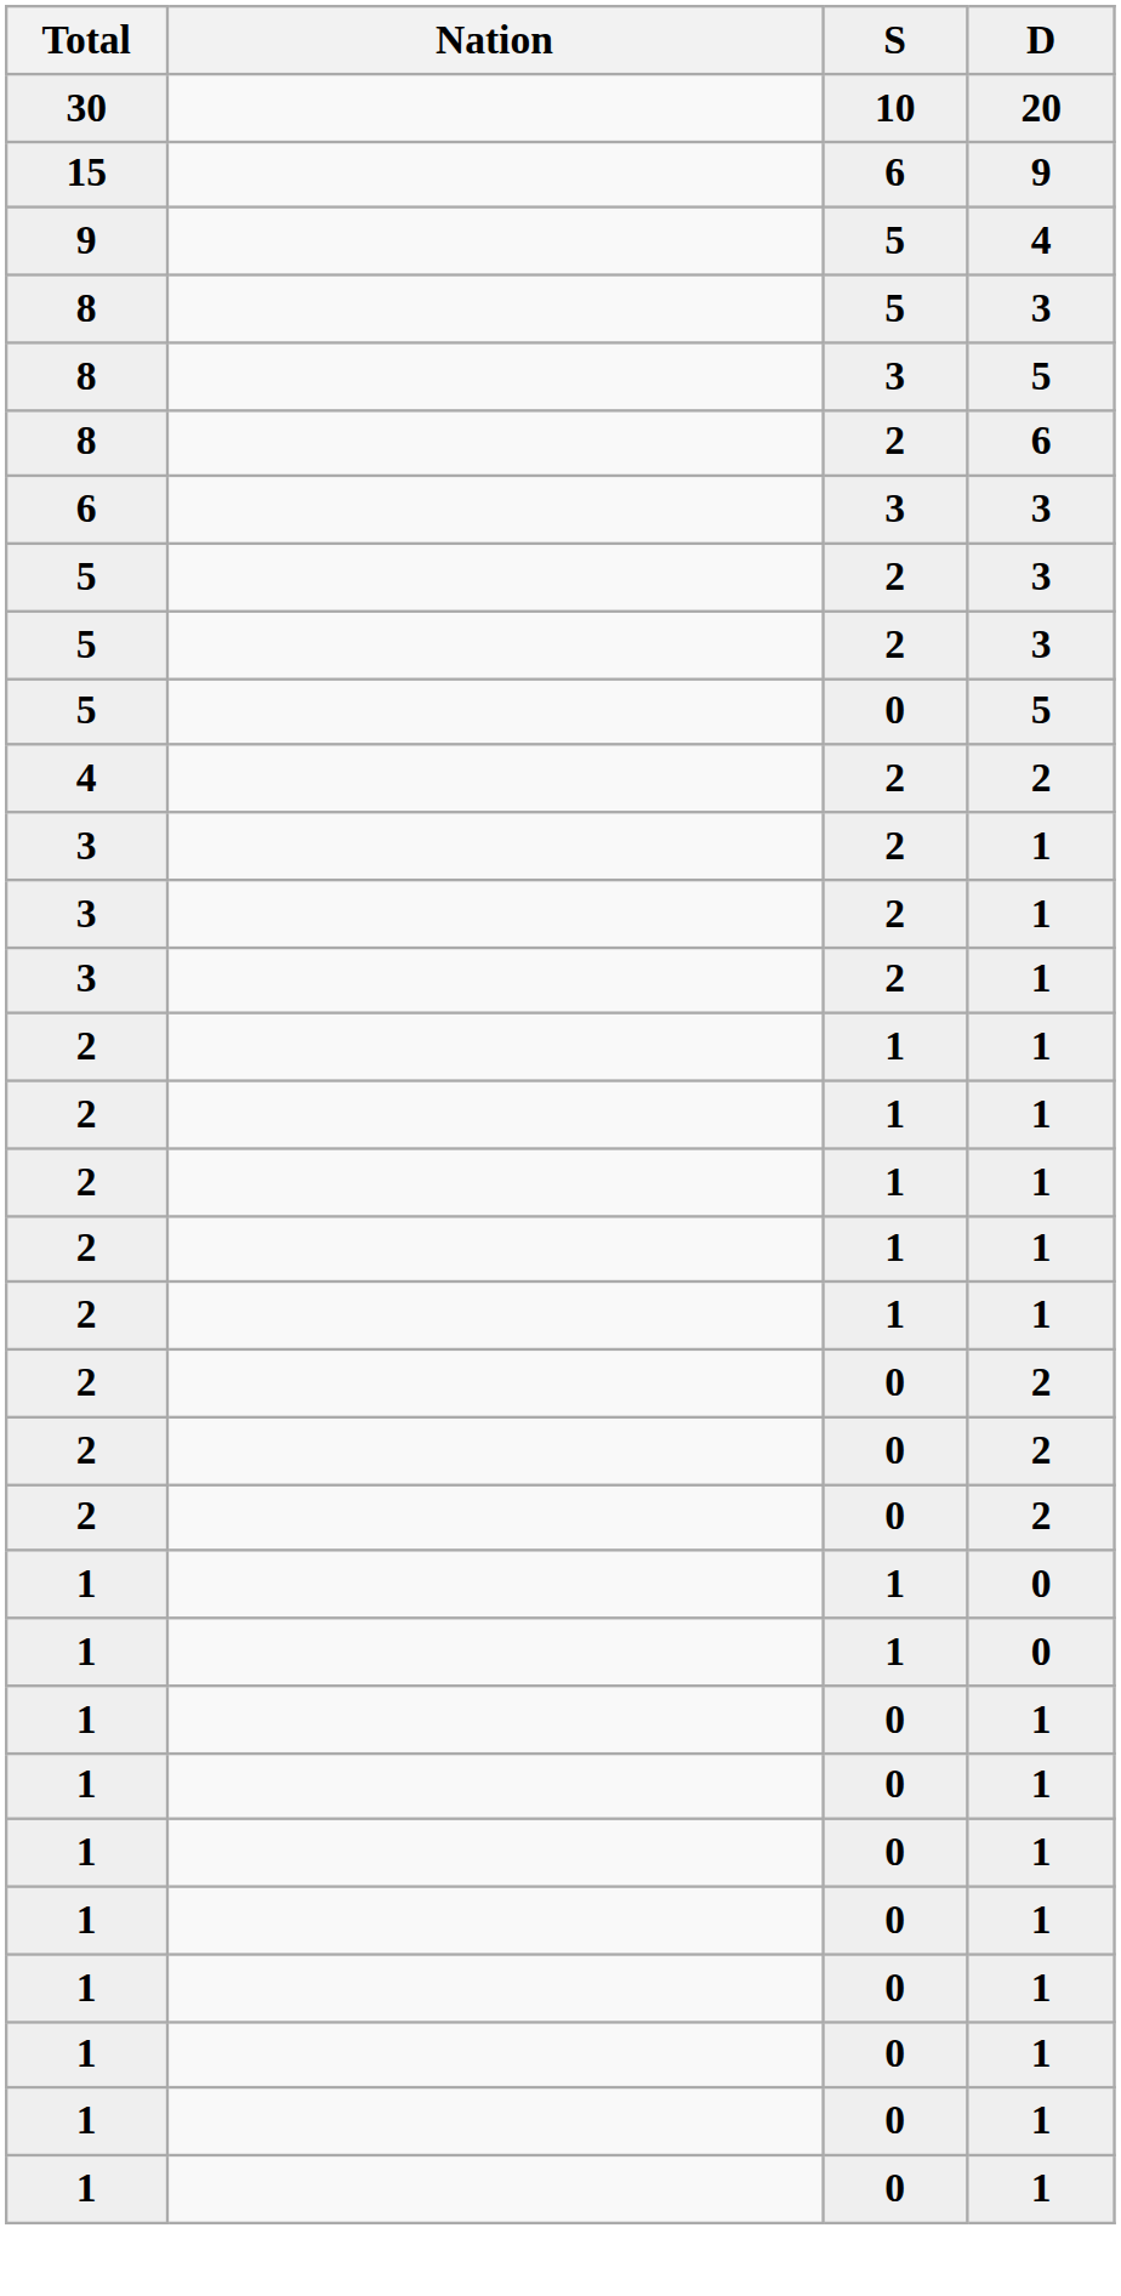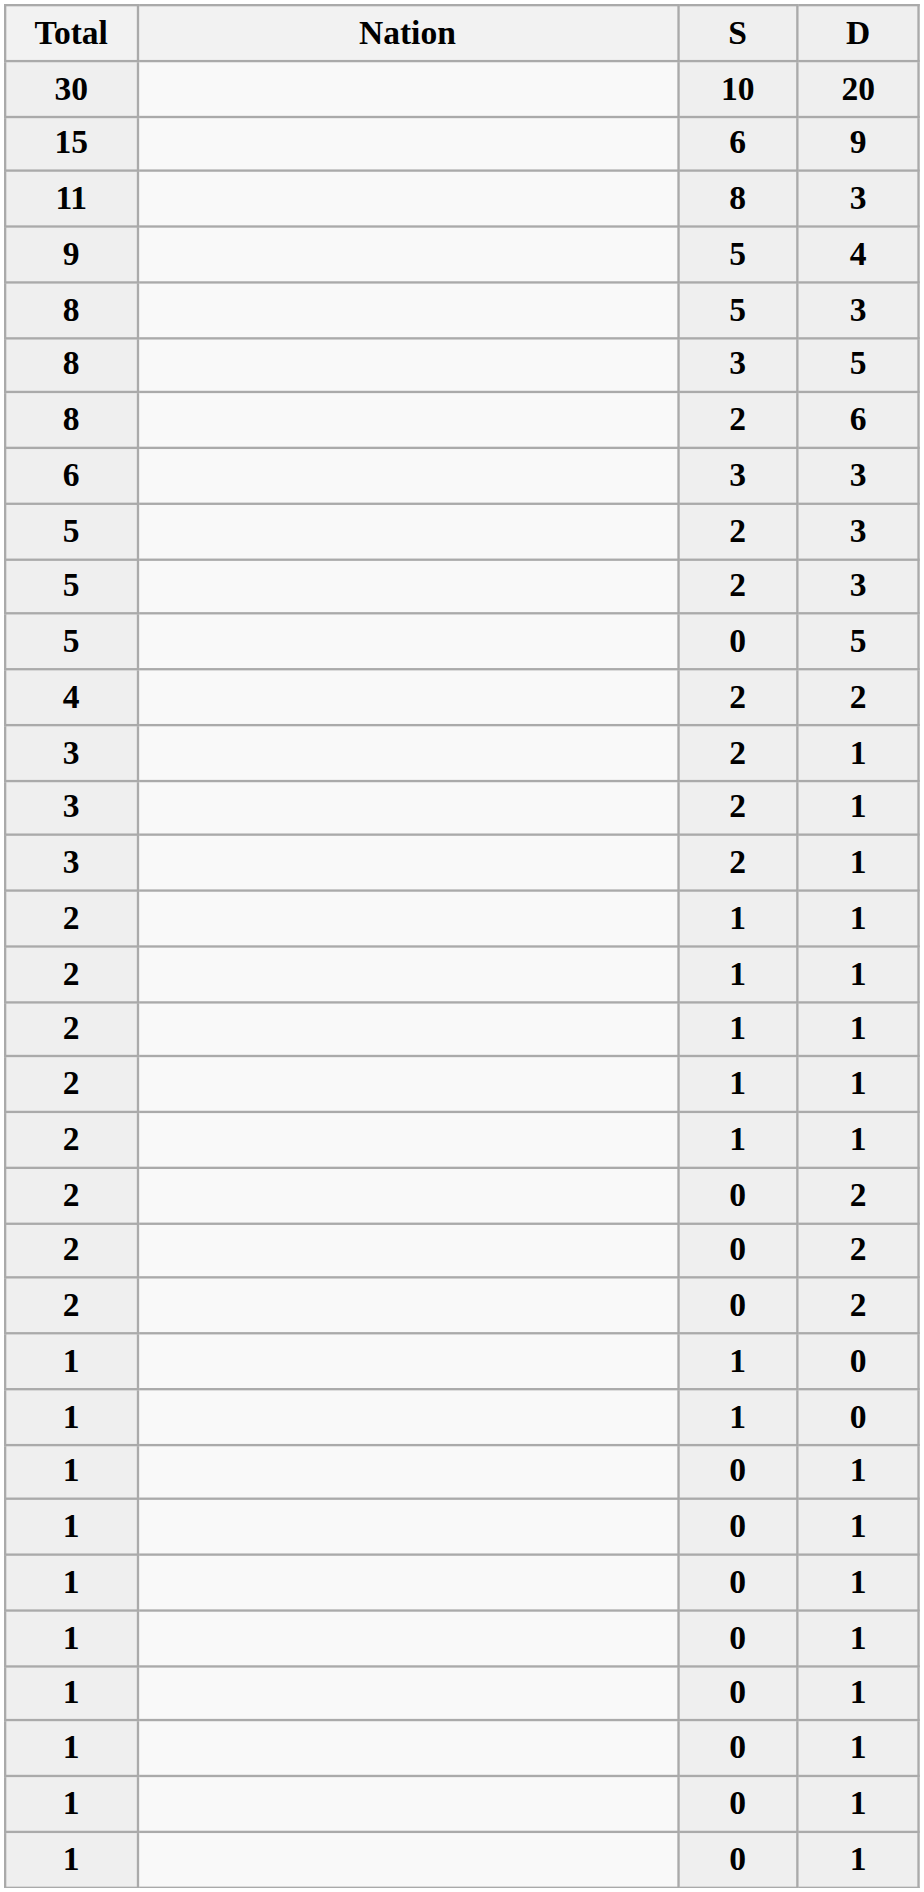 <table class="wikitable" style="font-size:90%;">
 <tr>
 <th width=50>Total</th>
 <th width=225>Nation</th>
 <th width=45 style="background:#efefef"> S </th>
 <th width=45 style="background:#efefef"> D </th>
 </tr>
 <tr align=center>
 <td bgcolor=#efefef><strong>30</strong></td>
 <td align=left></td>
 <td bgcolor=#efefef><strong>10</strong></td>
 <td bgcolor=#efefef><strong>20</strong></td>
 </tr>
 <tr align=center>
 <td bgcolor=#efefef><strong>15</strong></td>
 <td align=left></td>
 <td bgcolor=#efefef><strong>6</strong></td>
 <td bgcolor=#efefef><strong>9</strong></td>
+</tr>
+<tr align=center>
+<td bgcolor=#efefef><strong>11</strong></td>
+<td align=left></td>
+<td bgcolor=#efefef><strong>8</strong></td>
+<td bgcolor=#efefef><strong>3</strong></td>
 </tr>
 <tr align=center>
 <td bgcolor=#efefef><strong>9</strong></td>
 <td align=left></td>
 <td bgcolor=#efefef><strong>5</strong></td>
 <td bgcolor=#efefef><strong>4</strong></td>
 </tr>
 <tr align=center>
 <td bgcolor=#efefef><strong>8</strong></td>
 <td align=left></td>
 <td bgcolor=#efefef><strong>5</strong></td>
 <td bgcolor=#efefef><strong>3</strong></td>
 </tr>
 <tr align=center>
 <td bgcolor=#efefef><strong>8</strong></td>
 <td align=left></td>
 <td bgcolor=#efefef><strong>3</strong></td>
 <td bgcolor=#efefef><strong>5</strong></td>
 </tr>
 <tr align=center>
 <td bgcolor=#efefef><strong>8</strong></td>
 <td align=left></td>
 <td bgcolor=#efefef><strong>2</strong></td>
 <td bgcolor=#efefef><strong>6</strong></td>
 </tr>
 <tr align=center>
 <td bgcolor=#efefef><strong>6</strong></td>
 <td align=left></td>
 <td bgcolor=#efefef><strong>3</strong></td>
 <td bgcolor=#efefef><strong>3</strong></td>
 </tr>
 <tr align=center>
 <td bgcolor=#efefef><strong>5</strong></td>
 <td align=left></td>
 <td bgcolor=#efefef><strong>2</strong></td>
 <td bgcolor=#efefef><strong>3</strong></td>
 </tr>
 <tr align=center>
 <td bgcolor=#efefef><strong>5</strong></td>
 <td align=left></td>
 <td bgcolor=#efefef><strong>2</strong></td>
 <td bgcolor=#efefef><strong>3</strong></td>
 </tr>
 <tr align=center>
 <td bgcolor=#efefef><strong>5</strong></td>
 <td align=left></td>
 <td bgcolor=#efefef><strong>0</strong></td>
 <td bgcolor=#efefef><strong>5</strong></td>
 </tr>
 <tr align=center>
 <td bgcolor=#efefef><strong>4</strong></td>
 <td align=left></td>
 <td bgcolor=#efefef><strong>2</strong></td>
 <td bgcolor=#efefef><strong>2</strong></td>
 </tr>
 <tr align=center>
 <td bgcolor=#efefef><strong>3</strong></td>
 <td align=left></td>
 <td bgcolor=#efefef><strong>2</strong></td>
 <td bgcolor=#efefef><strong>1</strong></td>
 </tr>
 <tr align=center>
 <td bgcolor=#efefef><strong>3</strong></td>
 <td align=left></td>
 <td bgcolor=#efefef><strong>2</strong></td>
 <td bgcolor=#efefef><strong>1</strong></td>
 </tr>
 <tr align=center>
 <td bgcolor=#efefef><strong>3</strong></td>
 <td align=left></td>
 <td bgcolor=#efefef><strong>2</strong></td>
 <td bgcolor=#efefef><strong>1</strong></td>
 </tr>
 <tr align=center>
 <td bgcolor=#efefef><strong>2</strong></td>
 <td align=left></td>
 <td bgcolor=#efefef><strong>1</strong></td>
 <td bgcolor=#efefef><strong>1</strong></td>
 </tr>
 <tr align=center>
 <td bgcolor=#efefef><strong>2</strong></td>
 <td align=left></td>
 <td bgcolor=#efefef><strong>1</strong></td>
 <td bgcolor=#efefef><strong>1</strong></td>
 </tr>
 <tr align=center>
 <td bgcolor=#efefef><strong>2</strong></td>
 <td align=left></td>
 <td bgcolor=#efefef><strong>1</strong></td>
 <td bgcolor=#efefef><strong>1</strong></td>
 </tr>
 <tr align=center>
 <td bgcolor=#efefef><strong>2</strong></td>
 <td align=left></td>
 <td bgcolor=#efefef><strong>1</strong></td>
 <td bgcolor=#efefef><strong>1</strong></td>
 </tr>
 <tr align=center>
 <td bgcolor=#efefef><strong>2</strong></td>
 <td align=left></td>
 <td bgcolor=#efefef><strong>1</strong></td>
 <td bgcolor=#efefef><strong>1</strong></td>
 </tr>
 <tr align=center>
 <td bgcolor=#efefef><strong>2</strong></td>
 <td align=left></td>
 <td bgcolor=#efefef><strong>0</strong></td>
 <td bgcolor=#efefef><strong>2</strong></td>
 </tr>
 <tr align=center>
 <td bgcolor=#efefef><strong>2</strong></td>
 <td align=left></td>
 <td bgcolor=#efefef><strong>0</strong></td>
 <td bgcolor=#efefef><strong>2</strong></td>
 </tr>
 <tr align=center>
 <td bgcolor=#efefef><strong>2</strong></td>
 <td align=left></td>
 <td bgcolor=#efefef><strong>0</strong></td>
 <td bgcolor=#efefef><strong>2</strong></td>
 </tr>
 <tr align=center>
 <td bgcolor=#efefef><strong>1</strong></td>
 <td align=left></td>
 <td bgcolor=#efefef><strong>1</strong></td>
 <td bgcolor=#efefef><strong>0</strong></td>
 </tr>
 <tr align=center>
 <td bgcolor=#efefef><strong>1</strong></td>
 <td align=left></td>
 <td bgcolor=#efefef><strong>1</strong></td>
 <td bgcolor=#efefef><strong>0</strong></td>
 </tr>
 <tr align=center>
 <td bgcolor=#efefef><strong>1</strong></td>
 <td align=left></td>
 <td bgcolor=#efefef><strong>0</strong></td>
 <td bgcolor=#efefef><strong>1</strong></td>
 </tr>
 <tr align=center>
 <td bgcolor=#efefef><strong>1</strong></td>
 <td align=left></td>
 <td bgcolor=#efefef><strong>0</strong></td>
 <td bgcolor=#efefef><strong>1</strong></td>
 </tr>
 <tr align=center>
 <td bgcolor=#efefef><strong>1</strong></td>
 <td align=left></td>
 <td bgcolor=#efefef><strong>0</strong></td>
 <td bgcolor=#efefef><strong>1</strong></td>
 </tr>
 <tr align=center>
 <td bgcolor=#efefef><strong>1</strong></td>
 <td align=left></td>
 <td bgcolor=#efefef><strong>0</strong></td>
 <td bgcolor=#efefef><strong>1</strong></td>
 </tr>
 <tr align=center>
 <td bgcolor=#efefef><strong>1</strong></td>
 <td align=left></td>
 <td bgcolor=#efefef><strong>0</strong></td>
 <td bgcolor=#efefef><strong>1</strong></td>
 </tr>
 <tr align=center>
 <td bgcolor=#efefef><strong>1</strong></td>
 <td align=left></td>
 <td bgcolor=#efefef><strong>0</strong></td>
 <td bgcolor=#efefef><strong>1</strong></td>
 </tr>
 <tr align=center>
 <td bgcolor=#efefef><strong>1</strong></td>
 <td align=left></td>
 <td bgcolor=#efefef><strong>0</strong></td>
 <td bgcolor=#efefef><strong>1</strong></td>
 </tr>
 <tr align=center>
 <td bgcolor=#efefef><strong>1</strong></td>
 <td align=left></td>
 <td bgcolor=#efefef><strong>0</strong></td>
 <td bgcolor=#efefef><strong>1</strong></td>
 </tr>
 </table>
